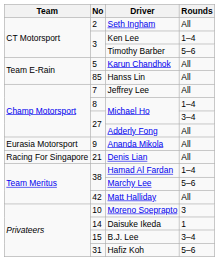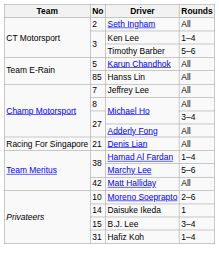 <table class="wikitable" style="font-size: 85%;">
 <tr>
 <th>Team</th>
 <th>No</th>
 <th>Driver</th>
 <th>Rounds</th>
 </tr>
 <tr>
 <td rowspan=3> CT Motorsport</td>
 <td>2</td>
 <td> <a href='#'>Seth Ingham</a></td>
 <td>All</td>
 </tr>
 <tr>
 <td rowspan=2>3</td>
 <td> Ken Lee</td>
 <td>1–4</td>
 </tr>
 <tr>
 <td> Timothy Barber</td>
 <td>5–6</td>
 </tr>
 <tr>
 <td rowspan=2> Team E-Rain</td>
 <td>5</td>
 <td> <a href='#'>Karun Chandhok</a></td>
 <td>All</td>
 </tr>
 <tr>
 <td>85</td>
 <td> Hanss Lin</td>
 <td>All</td>
 </tr>
 <tr>
 <td rowspan=4> <a href='#'>Champ Motorsport</a></td>
 <td>7</td>
 <td> Jeffrey Lee</td>
 <td>All</td>
 </tr>
 <tr>
 <td>8</td>
 <td rowspan=2> <a href='#'>Michael Ho</a></td>
-<td>1–4</td>
+<td>All</td>
 </tr>
 <tr>
 <td rowspan=2>27</td>
 <td>3–4</td>
 </tr>
 <tr>
 <td> <a href='#'>Adderly Fong</a></td>
-<td>All</td>
-</tr>
-<tr>
-<td> Eurasia Motorsport</td>
-<td>9</td>
-<td> <a href='#'>Ananda Mikola</a></td>
 <td>All</td>
 </tr>
 <tr>
 <td> Racing For Singapore</td>
 <td>21</td>
 <td> <a href='#'>Denis Lian</a></td>
 <td>All</td>
 </tr>
 <tr>
 <td rowspan=3> <a href='#'>Team Meritus</a></td>
 <td rowspan=2>38</td>
 <td> <a href='#'>Hamad Al Fardan</a></td>
 <td>1–4</td>
 </tr>
 <tr>
 <td> <a href='#'>Marchy Lee</a></td>
 <td>5–6</td>
 </tr>
 <tr>
 <td>42</td>
 <td> <a href='#'>Matt Halliday</a></td>
 <td>All</td>
 </tr>
 <tr>
 <td rowspan=4><em>Privateers</em></td>
 <td>10</td>
 <td> <a href='#'>Moreno Soeprapto</a></td>
-<td>3</td>
+<td>2–6</td>
 </tr>
 <tr>
 <td>14</td>
 <td> Daisuke Ikeda</td>
 <td>1</td>
 </tr>
 <tr>
 <td>15</td>
 <td> B.J. Lee</td>
 <td>3–4</td>
 </tr>
 <tr>
 <td>31</td>
 <td> Hafiz Koh</td>
-<td>5–6</td>
+<td>1–4</td>
 </tr>
 </table>
